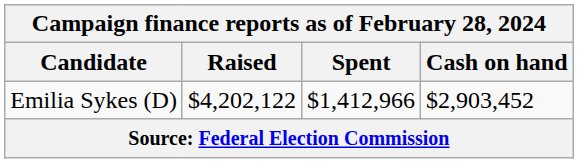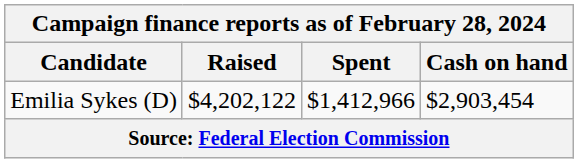 <table class="wikitable sortable">
 <tr>
 <th colspan=4>Campaign finance reports as of February 28, 2024</th>
 </tr>
 <tr style="text-align:center;">
 <th>Candidate</th>
 <th>Raised</th>
 <th>Spent</th>
 <th>Cash on hand</th>
 </tr>
 <tr>
 <td>Emilia Sykes (D)</td>
 <td>$4,202,122</td>
 <td>$1,412,966</td>
-<td>$2,903,452</td>
+<td>$2,903,454</td>
 </tr>
 <tr>
 <th colspan="4"><small>Source: <a href='#'>Federal Election Commission</a></small></th>
 </tr>
 </table>
